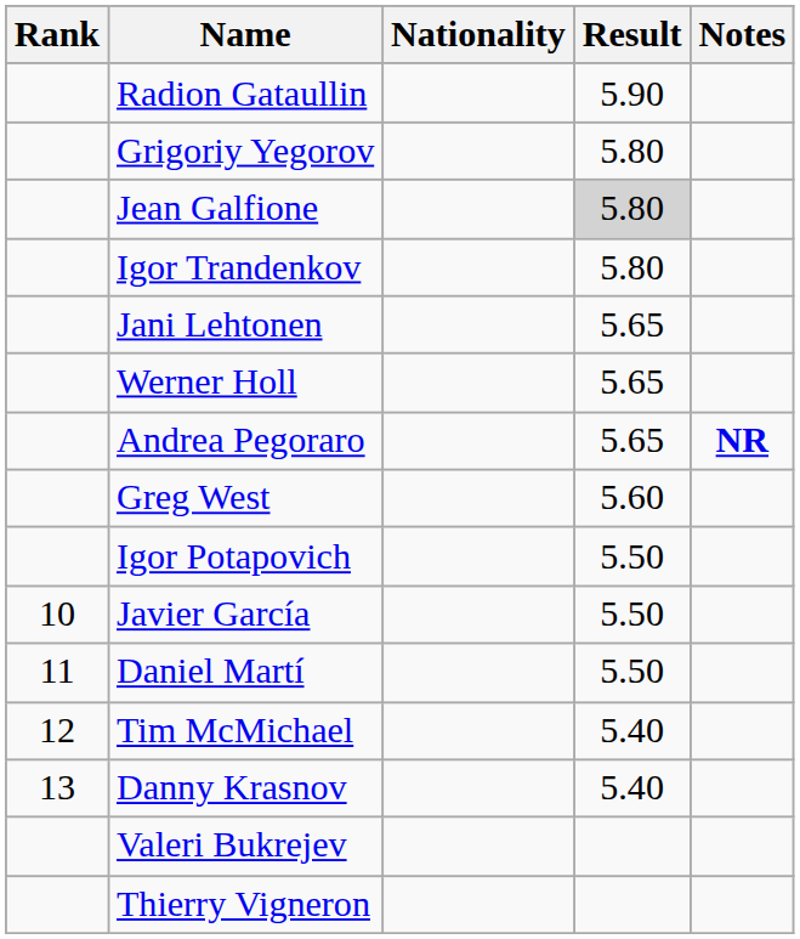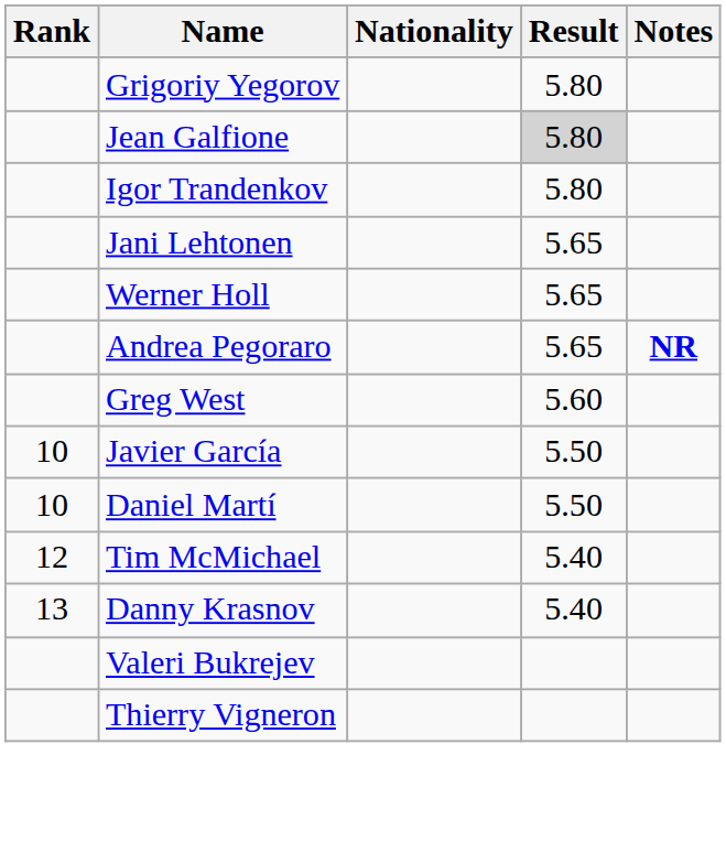 <table class="wikitable sortable" style="text-align:center">
 <tr>
 <th>Rank</th>
 <th>Name</th>
 <th>Nationality</th>
 <th>Result</th>
 <th>Notes</th>
-</tr>
-<tr>
-<td></td>
-<td align="left"><a href='#'>Radion Gataullin</a></td>
-<td align=left></td>
-<td>5.90</td>
-<td></td>
 </tr>
 <tr>
 <td></td>
 <td align="left"><a href='#'>Grigoriy Yegorov</a></td>
 <td align=left></td>
 <td>5.80</td>
 <td></td>
 </tr>
 <tr>
 <td></td>
 <td align="left"><a href='#'>Jean Galfione</a></td>
 <td align=left></td>
 <td style="background: lightgrey;">5.80</td>
 <td></td>
 </tr>
 <tr>
 <td></td>
 <td align="left"><a href='#'>Igor Trandenkov</a></td>
 <td align=left></td>
 <td>5.80</td>
 <td></td>
 </tr>
 <tr>
 <td></td>
 <td align="left"><a href='#'>Jani Lehtonen</a></td>
 <td align=left></td>
 <td>5.65</td>
 <td></td>
 </tr>
 <tr>
 <td></td>
 <td align="left"><a href='#'>Werner Holl</a></td>
 <td align=left></td>
 <td>5.65</td>
 <td></td>
 </tr>
 <tr>
 <td></td>
 <td align="left"><a href='#'>Andrea Pegoraro</a></td>
 <td align=left></td>
 <td>5.65</td>
 <td><strong><a href='#'>NR</a></strong></td>
 </tr>
 <tr>
 <td></td>
 <td align="left"><a href='#'>Greg West</a></td>
 <td align=left></td>
 <td>5.60</td>
 <td></td>
 </tr>
 <tr>
-<td></td>
-<td align="left"><a href='#'>Igor Potapovich</a></td>
-<td align=left></td>
-<td>5.50</td>
-<td></td>
-</tr>
-<tr>
 <td>10</td>
 <td align="left"><a href='#'>Javier García</a></td>
 <td align=left></td>
 <td>5.50</td>
 <td></td>
 </tr>
 <tr>
-<td>11</td>
+<td>10</td>
 <td align="left"><a href='#'>Daniel Martí</a></td>
 <td align=left></td>
 <td>5.50</td>
 <td></td>
 </tr>
 <tr>
 <td>12</td>
 <td align="left"><a href='#'>Tim McMichael</a></td>
 <td align=left></td>
 <td>5.40</td>
 <td></td>
 </tr>
 <tr>
 <td>13</td>
 <td align="left"><a href='#'>Danny Krasnov</a></td>
 <td align=left></td>
 <td>5.40</td>
 <td></td>
 </tr>
 <tr>
 <td></td>
 <td align="left"><a href='#'>Valeri Bukrejev</a></td>
 <td align=left></td>
 <td></td>
 <td></td>
 </tr>
 <tr>
 <td></td>
 <td align="left"><a href='#'>Thierry Vigneron</a></td>
 <td align=left></td>
 <td></td>
 <td></td>
 </tr>
 </table>
